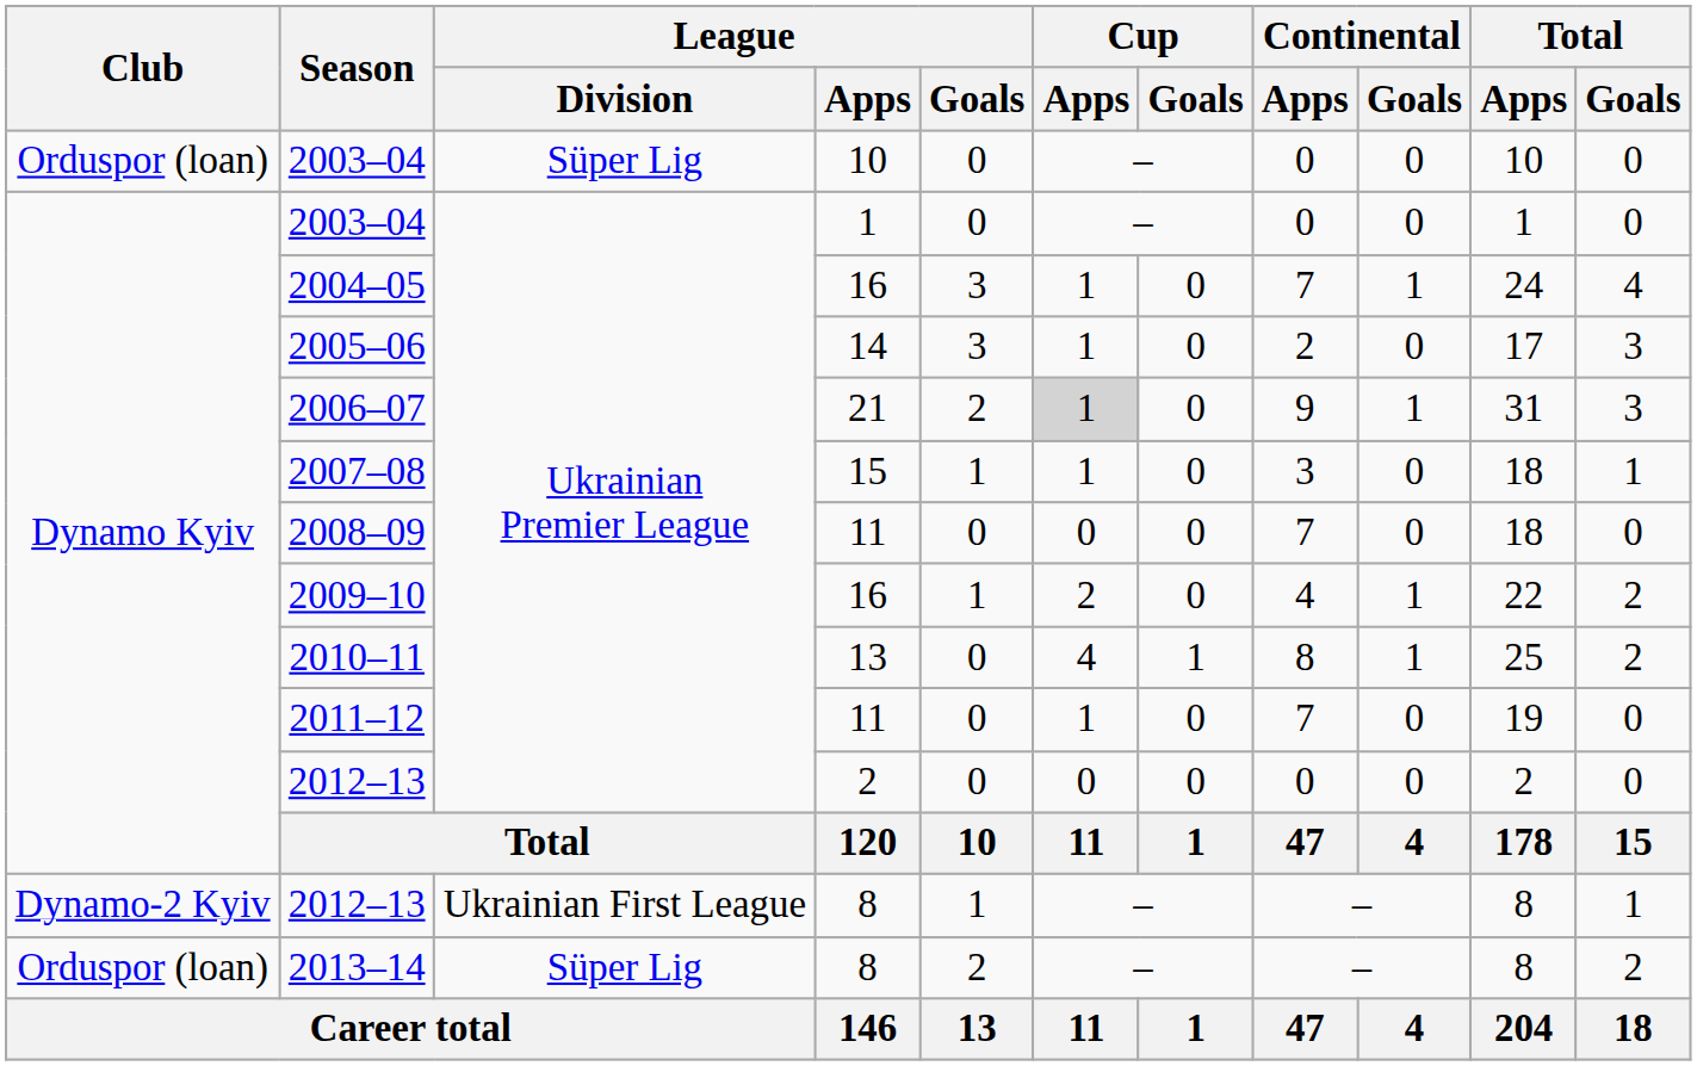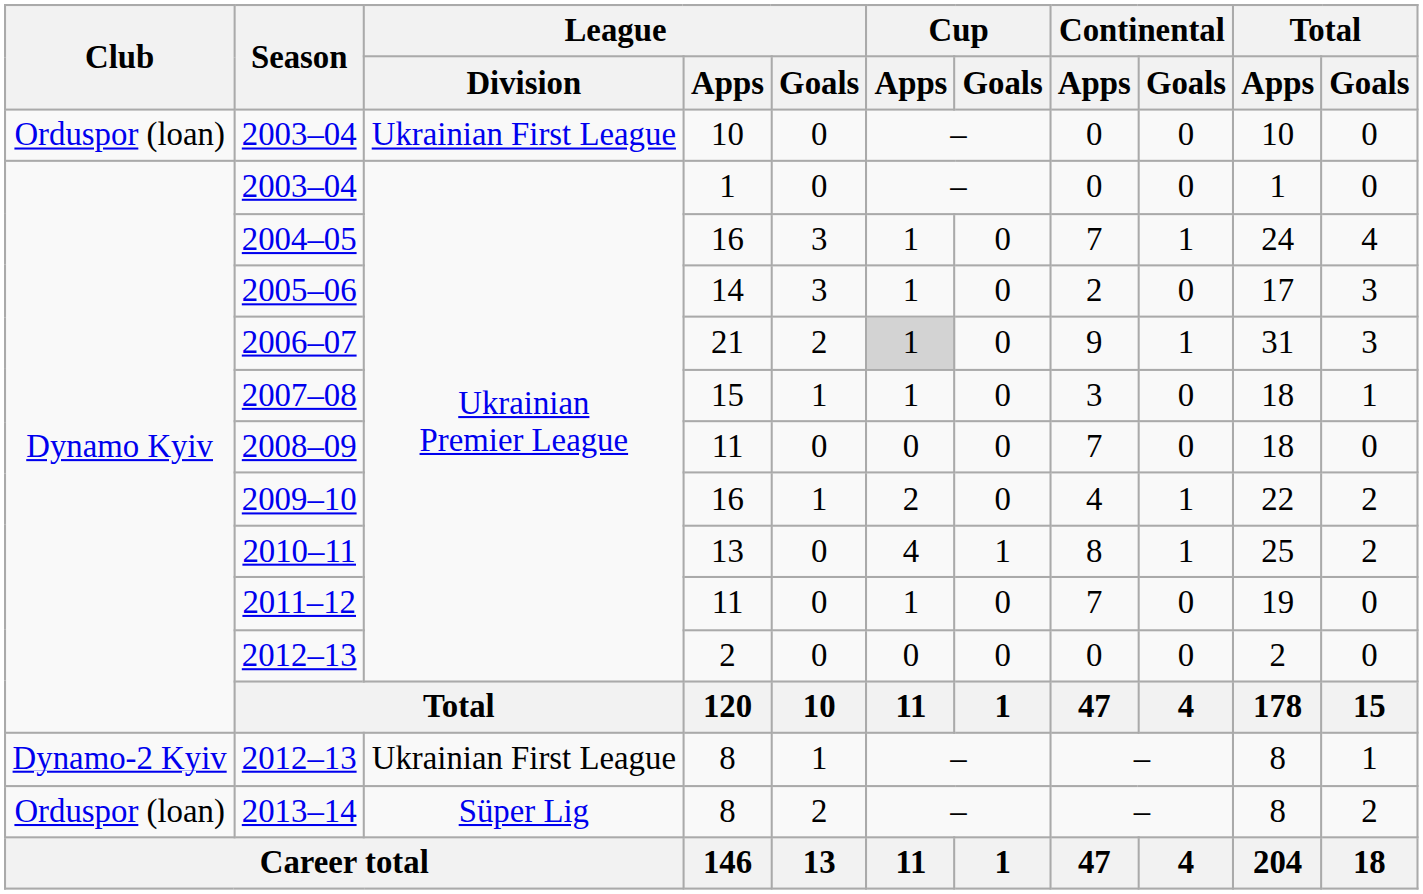 <table class="wikitable" style="text-align:center">
 <tr>
 <th rowspan="2">Club</th>
 <th rowspan="2">Season</th>
 <th colspan="3">League</th>
 <th colspan="2">Cup</th>
 <th colspan="2">Continental</th>
 <th colspan="2">Total</th>
 </tr>
 <tr>
 <th>Division</th>
 <th>Apps</th>
 <th>Goals</th>
 <th>Apps</th>
 <th>Goals</th>
 <th>Apps</th>
 <th>Goals</th>
 <th>Apps</th>
 <th>Goals</th>
 </tr>
 <tr>
 <td><a href='#'>Orduspor</a> (loan)</td>
 <td><a href='#'>2003–04</a></td>
-<td><a href='#'>Süper Lig</a></td>
+<td><a href='#'>Ukrainian First League</a></td>
 <td>10</td>
 <td>0</td>
 <td colspan="2">–</td>
 <td>0</td>
 <td>0</td>
 <td>10</td>
 <td>0</td>
 </tr>
 <tr>
 <td rowspan="11"><a href='#'>Dynamo Kyiv</a></td>
 <td><a href='#'>2003–04</a></td>
 <td rowspan="10"><a href='#'>Ukrainian <br> Premier League</a></td>
 <td>1</td>
 <td>0</td>
 <td colspan="2">–</td>
 <td>0</td>
 <td>0</td>
 <td>1</td>
 <td>0</td>
 </tr>
 <tr>
 <td><a href='#'>2004–05</a></td>
 <td>16</td>
 <td>3</td>
 <td>1</td>
 <td>0</td>
 <td>7</td>
 <td>1</td>
 <td>24</td>
 <td>4</td>
 </tr>
 <tr>
 <td><a href='#'>2005–06</a></td>
 <td>14</td>
 <td>3</td>
 <td>1</td>
 <td>0</td>
 <td>2</td>
 <td>0</td>
 <td>17</td>
 <td>3</td>
 </tr>
 <tr>
 <td><a href='#'>2006–07</a></td>
 <td>21</td>
 <td>2</td>
 <td style="background: lightgrey;">1</td>
 <td>0</td>
 <td>9</td>
 <td>1</td>
 <td>31</td>
 <td>3</td>
 </tr>
 <tr>
 <td><a href='#'>2007–08</a></td>
 <td>15</td>
 <td>1</td>
 <td>1</td>
 <td>0</td>
 <td>3</td>
 <td>0</td>
 <td>18</td>
 <td>1</td>
 </tr>
 <tr>
 <td><a href='#'>2008–09</a></td>
 <td>11</td>
 <td>0</td>
 <td>0</td>
 <td>0</td>
 <td>7</td>
 <td>0</td>
 <td>18</td>
 <td>0</td>
 </tr>
 <tr>
 <td><a href='#'>2009–10</a></td>
 <td>16</td>
 <td>1</td>
 <td>2</td>
 <td>0</td>
 <td>4</td>
 <td>1</td>
 <td>22</td>
 <td>2</td>
 </tr>
 <tr>
 <td><a href='#'>2010–11</a></td>
 <td>13</td>
 <td>0</td>
 <td>4</td>
 <td>1</td>
 <td>8</td>
 <td>1</td>
 <td>25</td>
 <td>2</td>
 </tr>
 <tr>
 <td><a href='#'>2011–12</a></td>
 <td>11</td>
 <td>0</td>
 <td>1</td>
 <td>0</td>
 <td>7</td>
 <td>0</td>
 <td>19</td>
 <td>0</td>
 </tr>
 <tr>
 <td><a href='#'>2012–13</a></td>
 <td>2</td>
 <td>0</td>
 <td>0</td>
 <td>0</td>
 <td>0</td>
 <td>0</td>
 <td>2</td>
 <td>0</td>
 </tr>
 <tr>
 <th colspan="2">Total</th>
 <th>120</th>
 <th>10</th>
 <th>11</th>
 <th>1</th>
 <th>47</th>
 <th>4</th>
 <th>178</th>
 <th>15</th>
 </tr>
 <tr>
 <td><a href='#'>Dynamo-2 Kyiv</a></td>
 <td><a href='#'>2012–13</a></td>
 <td>Ukrainian First League</td>
 <td>8</td>
 <td>1</td>
 <td colspan="2">–</td>
 <td colspan="2">–</td>
 <td>8</td>
 <td>1</td>
 </tr>
 <tr>
 <td><a href='#'>Orduspor</a> (loan)</td>
 <td><a href='#'>2013–14</a></td>
 <td><a href='#'>Süper Lig</a></td>
 <td>8</td>
 <td>2</td>
 <td colspan="2">–</td>
 <td colspan="2">–</td>
 <td>8</td>
 <td>2</td>
 </tr>
 <tr>
 <th colspan="3">Career total</th>
 <th>146</th>
 <th>13</th>
 <th>11</th>
 <th>1</th>
 <th>47</th>
 <th>4</th>
 <th>204</th>
 <th>18</th>
 </tr>
 </table>
